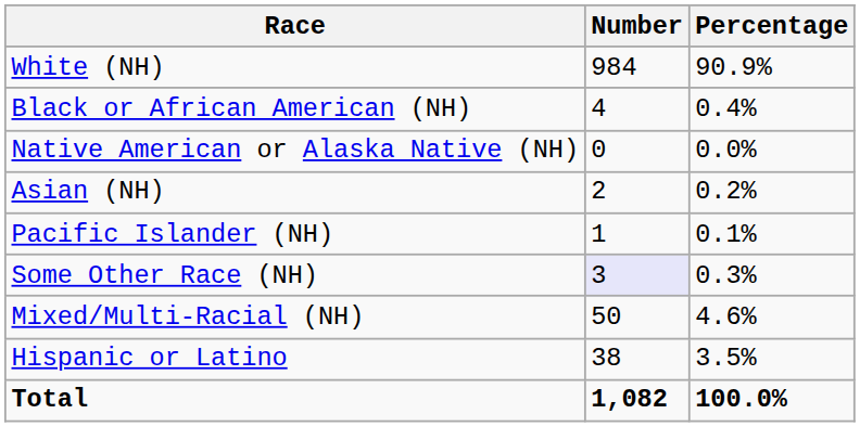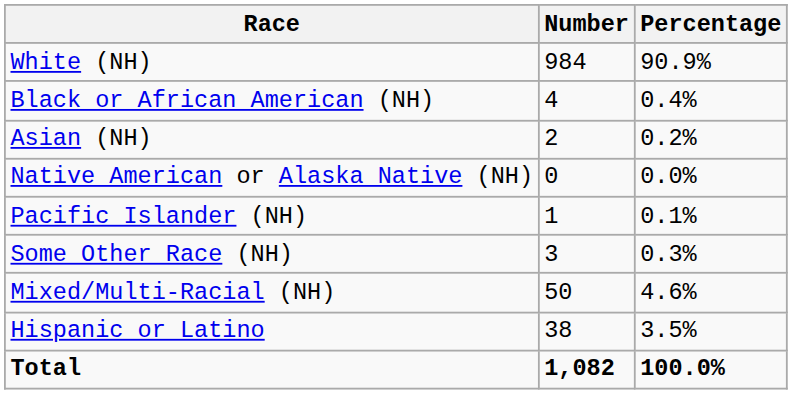 <table class="wikitable">
 <tr>
 <th>Race</th>
 <th>Number</th>
 <th>Percentage</th>
 </tr>
 <tr>
 <td><a href='#'>White</a> (NH)</td>
 <td>984</td>
 <td>90.9%</td>
 </tr>
 <tr>
 <td><a href='#'>Black or African American</a> (NH)</td>
 <td>4</td>
 <td>0.4%</td>
 </tr>
 <tr>
+<td><a href='#'>Asian</a> (NH)</td>
+<td>2</td>
+<td>0.2%</td>
+</tr>
+<tr>
 <td><a href='#'>Native American</a> or <a href='#'>Alaska Native</a> (NH)</td>
 <td>0</td>
 <td>0.0%</td>
-</tr>
-<tr>
-<td><a href='#'>Asian</a> (NH)</td>
-<td>2</td>
-<td>0.2%</td>
 </tr>
 <tr>
 <td><a href='#'>Pacific Islander</a> (NH)</td>
 <td>1</td>
 <td>0.1%</td>
 </tr>
 <tr>
 <td><a href='#'>Some Other Race</a> (NH)</td>
-<td style="background: lavender;">3</td>
+<td>3</td>
 <td>0.3%</td>
 </tr>
 <tr>
 <td><a href='#'>Mixed/Multi-Racial</a> (NH)</td>
 <td>50</td>
 <td>4.6%</td>
 </tr>
 <tr>
 <td><a href='#'>Hispanic or Latino</a></td>
 <td>38</td>
 <td>3.5%</td>
 </tr>
 <tr>
 <td><strong>Total</strong></td>
 <td><strong>1,082</strong></td>
 <td><strong>100.0%</strong></td>
 </tr>
 </table>
